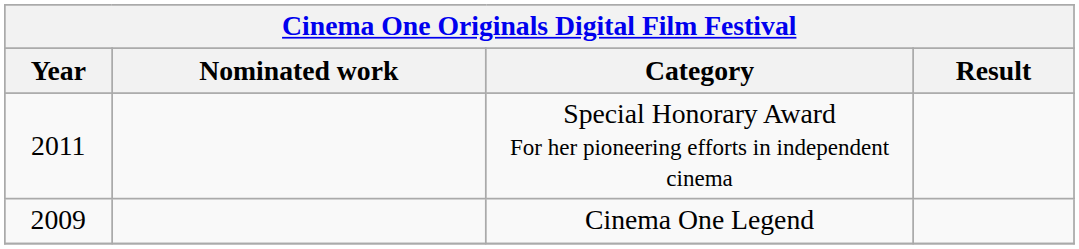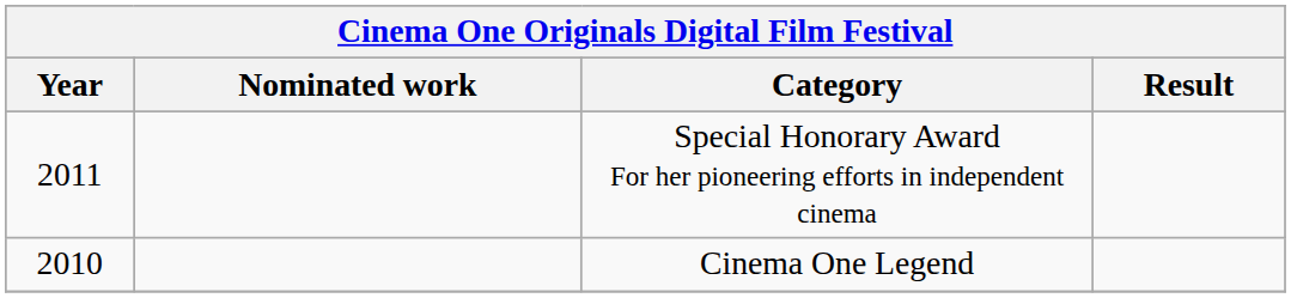 <table width="70%" class="wikitable sortable">
 <tr>
 <th colspan="4" align="center"><a href='#'>Cinema One Originals Digital Film Festival</a></th>
 </tr>
 <tr>
 <th width="10%">Year</th>
 <th width="35%">Nominated work</th>
 <th width="40%">Category</th>
 <th width="15%">Result</th>
 </tr>
 <tr>
 <td align="center">2011</td>
 <td align="center"></td>
 <td align="center">Special Honorary Award<br><small>For her pioneering efforts in independent cinema</small></td>
 <td></td>
 </tr>
 <tr>
-<td align="center">2009</td>
+<td align="center">2010</td>
 <td align="center"></td>
 <td align="center">Cinema One Legend</td>
 <td></td>
 </tr>
 <tr>
 </tr>
 </table>
